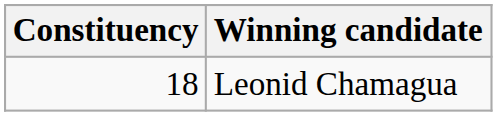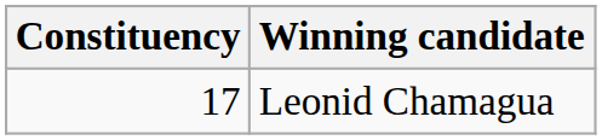 <table class=wikitable style=text-align:right>
 <tr>
 <th>Constituency</th>
 <th>Winning candidate</th>
 </tr>
 <tr>
-<td>18</td>
+<td>17</td>
 <td align=left>Leonid Chamagua</td>
 </tr>
 </table>
